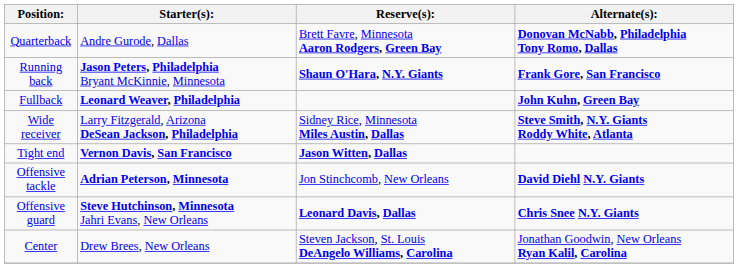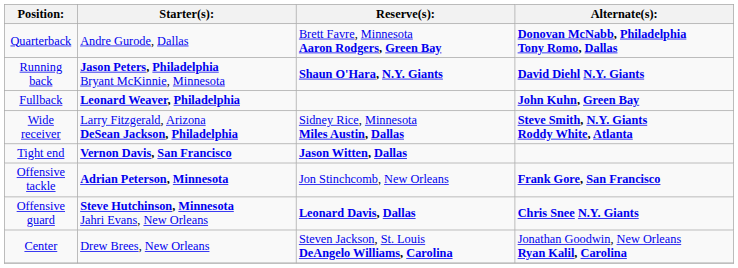 <table class="wikitable" width=75%>
 <tr>
 <th width=10%>Position:</th>
 <th width=30%>Starter(s):</th>
 <th width=30%>Reserve(s):</th>
 <th width=30%>Alternate(s):</th>
 </tr>
 <tr>
 <td align=center><a href='#'>Quarterback</a></td>
 <td> <a href='#'>Andre Gurode</a>, <a href='#'>Dallas</a></td>
 <td> <a href='#'>Brett Favre</a>, <a href='#'>Minnesota</a><br><strong> <a href='#'>Aaron Rodgers</a>, <a href='#'>Green Bay</a></strong></td>
 <td><strong> <a href='#'>Donovan McNabb</a>, <a href='#'>Philadelphia</a></strong><br><strong> <a href='#'>Tony Romo</a>, <a href='#'>Dallas</a></strong> <strong><br></strong></td>
 </tr>
 <tr>
 <td align=center><a href='#'>Running back</a></td>
 <td><strong> <a href='#'>Jason Peters</a>, <a href='#'>Philadelphia</a></strong><br> <a href='#'>Bryant McKinnie</a>, <a href='#'>Minnesota</a></td>
 <td><strong> <a href='#'>Shaun O'Hara</a>, <a href='#'>N.Y. Giants</a></strong></td>
-<td><strong> <a href='#'>Frank Gore</a>, <a href='#'>San Francisco</a></strong></td>
+<td><strong> <a href='#'>David Diehl</a> <a href='#'>N.Y. Giants</a></strong></td>
 </tr>
 <tr>
 <td align=center><a href='#'>Fullback</a></td>
 <td><strong> <a href='#'>Leonard Weaver</a>, <a href='#'>Philadelphia</a></strong></td>
 <td></td>
 <td><strong> <a href='#'>John Kuhn</a>, <a href='#'>Green Bay</a></strong></td>
 </tr>
 <tr>
 <td align=center><a href='#'>Wide receiver</a></td>
 <td> <a href='#'>Larry Fitzgerald</a>, <a href='#'>Arizona</a><br><strong> <a href='#'>DeSean Jackson</a>, <a href='#'>Philadelphia</a></strong></td>
 <td> <a href='#'>Sidney Rice</a>, <a href='#'>Minnesota</a><br><strong> <a href='#'>Miles Austin</a>, <a href='#'>Dallas</a></strong></td>
 <td><strong> <a href='#'>Steve Smith</a>, <a href='#'>N.Y. Giants</a></strong><br><strong> <a href='#'>Roddy White</a>, <a href='#'>Atlanta</a></strong></td>
 </tr>
 <tr>
 <td align=center><a href='#'>Tight end</a></td>
 <td><strong> <a href='#'>Vernon Davis</a>, <a href='#'>San Francisco</a></strong></td>
 <td><strong> <a href='#'>Jason Witten</a>, <a href='#'>Dallas</a></strong></td>
 <td></td>
 </tr>
 <tr>
 <td align=center><a href='#'>Offensive tackle</a></td>
 <td><strong> <a href='#'>Adrian Peterson</a>, <a href='#'>Minnesota</a></strong></td>
 <td> <a href='#'>Jon Stinchcomb</a>, <a href='#'>New Orleans</a></td>
-<td><strong> <a href='#'>David Diehl</a> <a href='#'>N.Y. Giants</a></strong></td>
+<td><strong> <a href='#'>Frank Gore</a>, <a href='#'>San Francisco</a></strong></td>
 </tr>
 <tr>
 <td align=center><a href='#'>Offensive guard</a></td>
 <td><strong> <a href='#'>Steve Hutchinson</a>, <a href='#'>Minnesota</a></strong><br> <a href='#'>Jahri Evans</a>, <a href='#'>New Orleans</a></td>
 <td><strong> <a href='#'>Leonard Davis</a>, <a href='#'>Dallas</a></strong></td>
 <td><strong> <a href='#'>Chris Snee</a> <a href='#'>N.Y. Giants</a></strong></td>
 </tr>
 <tr>
 <td align=center><a href='#'>Center</a></td>
 <td> <a href='#'>Drew Brees</a>, <a href='#'>New Orleans</a></td>
 <td> <a href='#'>Steven Jackson</a>, <a href='#'>St. Louis</a><br><strong> <a href='#'>DeAngelo Williams</a>, <a href='#'>Carolina</a></strong></td>
 <td> <a href='#'>Jonathan Goodwin</a>, <a href='#'>New Orleans</a><br><strong> <a href='#'>Ryan Kalil</a>, <a href='#'>Carolina</a></strong></td>
 </tr>
 <tr>
 </tr>
 </table>
